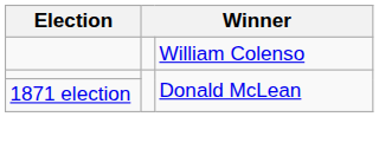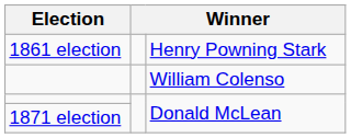 <table class=wikitable>
 <tr>
 <th width=100>Election</th>
 <th style="width:175px;" colspan="2">Winner</th>
+</tr>
+<tr>
+<td><a href='#'>1861 election</a></td>
+<td width=5 bgcolor=></td>
+<td><a href='#'>Henry Powning Stark</a></td>
 </tr>
 <tr>
 <td></td>
 <td bgcolor=></td>
 <td><a href='#'>William Colenso</a></td>
 </tr>
 <tr>
 <td></td>
 <td rowspan=2 bgcolor=></td>
 <td rowspan=2><a href='#'>Donald McLean</a></td>
 </tr>
 <tr>
 <td><a href='#'>1871 election</a></td>
 </tr>
 </table>
